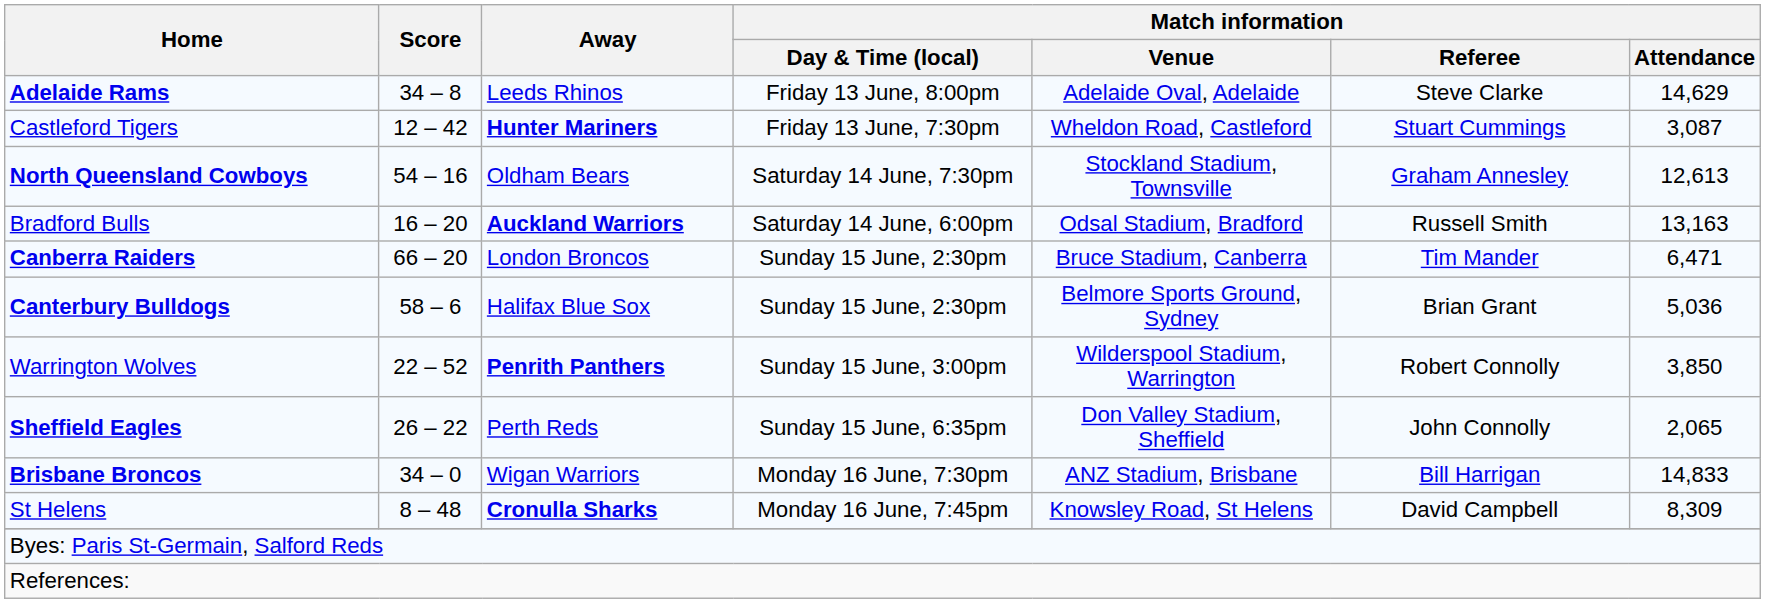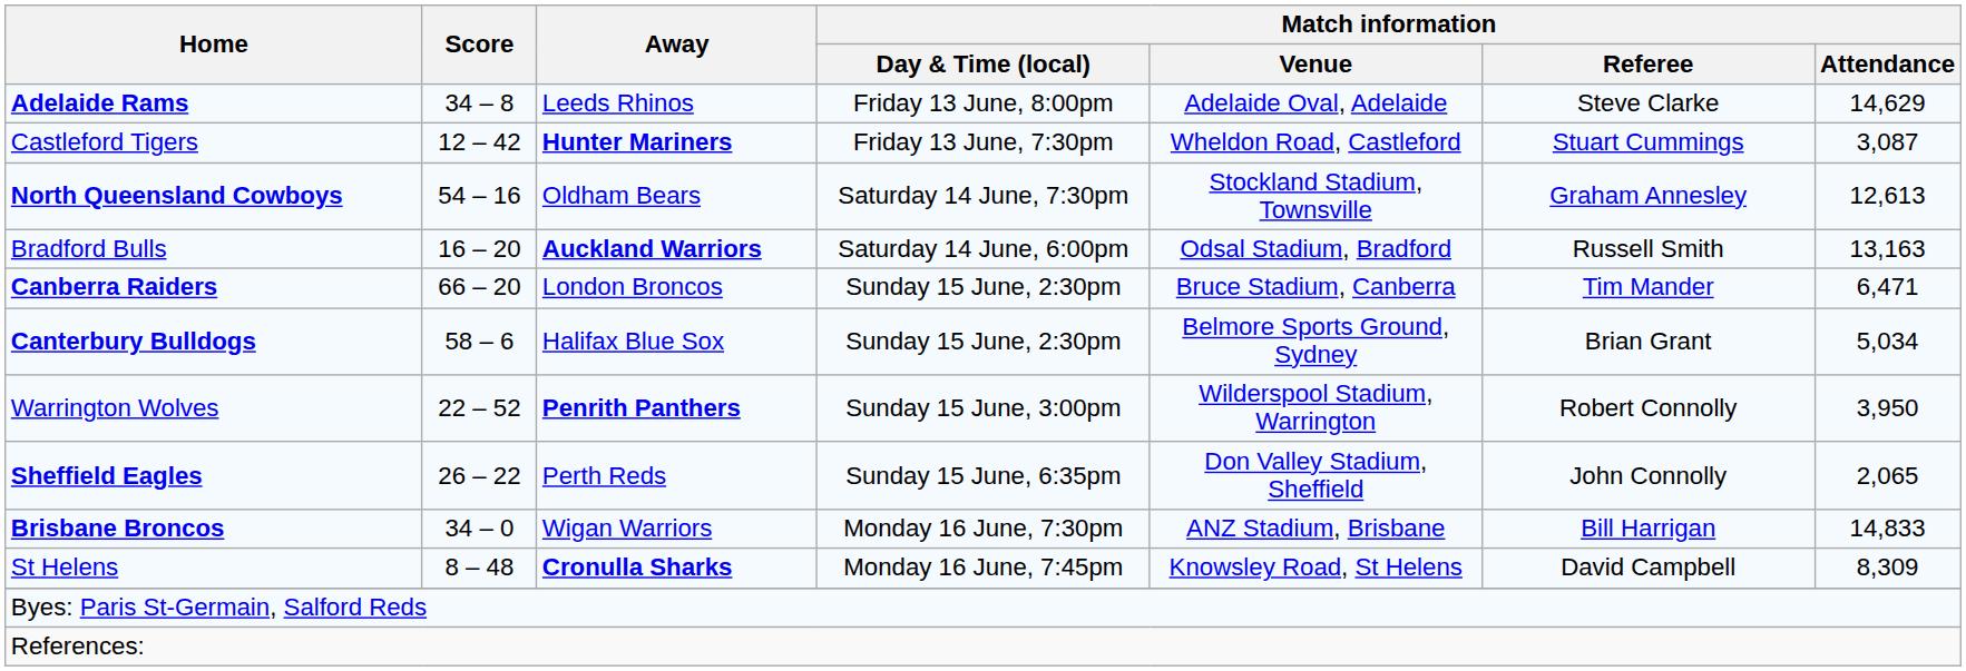 <table class="wikitable" style="border-collapse:collapse; text-align:center; width:100%;">
 <tr style="text-align:center; background:#f5faff;"  style="background:#c1d8ff;">
 <th rowspan="2">Home</th>
 <th rowspan="2">Score</th>
 <th rowspan="2">Away</th>
 <th colspan="4">Match information</th>
 </tr>
 <tr>
 <th width="17%">Day & Time (local)</th>
 <th width="17%">Venue</th>
 <th width="17%">Referee</th>
 <th width="5%">Attendance</th>
 </tr>
 <tr style="text-align:center; background:#f5faff;">
 <td align="left"><strong> <a href='#'>Adelaide Rams</a></strong></td>
 <td>34 – 8</td>
 <td align="left"> <a href='#'>Leeds Rhinos</a></td>
 <td>Friday 13 June, 8:00pm</td>
 <td><a href='#'>Adelaide Oval</a>, <a href='#'>Adelaide</a></td>
 <td>Steve Clarke</td>
 <td>14,629</td>
 </tr>
 <tr style="text-align:center; background:#f5faff;">
 <td align="left"> <a href='#'>Castleford Tigers</a></td>
 <td>12 – 42</td>
 <td align="left"><strong> <a href='#'>Hunter Mariners</a></strong></td>
 <td>Friday 13 June, 7:30pm</td>
 <td><a href='#'>Wheldon Road</a>, <a href='#'>Castleford</a></td>
 <td><a href='#'>Stuart Cummings</a></td>
 <td>3,087</td>
 </tr>
 <tr style="text-align:center; background:#f5faff;">
 <td align="left"><strong> <a href='#'>North Queensland Cowboys</a></strong></td>
 <td>54 – 16</td>
 <td align="left"> <a href='#'>Oldham Bears</a></td>
 <td>Saturday 14 June, 7:30pm</td>
 <td><a href='#'>Stockland Stadium</a>, <a href='#'>Townsville</a></td>
 <td><a href='#'>Graham Annesley</a></td>
 <td>12,613</td>
 </tr>
 <tr style="text-align:center; background:#f5faff;">
 <td align="left"> <a href='#'>Bradford Bulls</a></td>
 <td>16 – 20</td>
 <td align="left"><strong> <a href='#'>Auckland Warriors</a></strong></td>
 <td>Saturday 14 June, 6:00pm</td>
 <td><a href='#'>Odsal Stadium</a>, <a href='#'>Bradford</a></td>
 <td>Russell Smith</td>
 <td>13,163</td>
 </tr>
 <tr style="text-align:center; background:#f5faff;">
 <td align="left"><strong> <a href='#'>Canberra Raiders</a></strong></td>
 <td>66 – 20</td>
 <td align="left"> <a href='#'>London Broncos</a></td>
 <td>Sunday 15 June, 2:30pm</td>
 <td><a href='#'>Bruce Stadium</a>, <a href='#'>Canberra</a></td>
 <td><a href='#'>Tim Mander</a></td>
 <td>6,471</td>
 </tr>
 <tr style="text-align:center; background:#f5faff;">
 <td align="left"><strong> <a href='#'>Canterbury Bulldogs</a></strong></td>
 <td>58 – 6</td>
 <td align="left"> <a href='#'>Halifax Blue Sox</a></td>
 <td>Sunday 15 June, 2:30pm</td>
 <td><a href='#'>Belmore Sports Ground</a>, <a href='#'>Sydney</a></td>
 <td>Brian Grant</td>
-<td>5,036</td>
+<td>5,034</td>
 </tr>
 <tr style="text-align:center; background:#f5faff;">
 <td align="left"> <a href='#'>Warrington Wolves</a></td>
 <td>22 – 52</td>
 <td align="left"><strong> <a href='#'>Penrith Panthers</a></strong></td>
 <td>Sunday 15 June, 3:00pm</td>
 <td><a href='#'>Wilderspool Stadium</a>, <a href='#'>Warrington</a></td>
 <td>Robert Connolly</td>
-<td>3,850</td>
+<td>3,950</td>
 </tr>
 <tr style="text-align:center; background:#f5faff;">
 <td align="left"><strong> <a href='#'>Sheffield Eagles</a></strong></td>
 <td>26 – 22</td>
 <td align="left"> <a href='#'>Perth Reds</a></td>
 <td>Sunday 15 June, 6:35pm</td>
 <td><a href='#'>Don Valley Stadium</a>, <a href='#'>Sheffield</a></td>
 <td>John Connolly</td>
 <td>2,065</td>
 </tr>
 <tr style="text-align:center; background:#f5faff;">
 <td align="left"><strong> <a href='#'>Brisbane Broncos</a></strong></td>
 <td>34 – 0</td>
 <td align="left"> <a href='#'>Wigan Warriors</a></td>
 <td>Monday 16 June, 7:30pm</td>
 <td><a href='#'>ANZ Stadium</a>, <a href='#'>Brisbane</a></td>
 <td><a href='#'>Bill Harrigan</a></td>
 <td>14,833</td>
 </tr>
 <tr style="text-align:center; background:#f5faff;">
 <td align="left"> <a href='#'>St Helens</a></td>
 <td>8 – 48</td>
 <td align="left"><strong> <a href='#'>Cronulla Sharks</a></strong></td>
 <td>Monday 16 June, 7:45pm</td>
 <td><a href='#'>Knowsley Road</a>, <a href='#'>St Helens</a></td>
 <td>David Campbell</td>
 <td>8,309</td>
 </tr>
 <tr>
 </tr>
 <tr style="text-align:center; background:#f5faff;">
 <td colspan="7" align="left">Byes:  <a href='#'>Paris St-Germain</a>,  <a href='#'>Salford Reds</a></td>
 </tr>
 <tr>
 <td colspan="7" align="left">References:  </td>
 </tr>
 </table>
